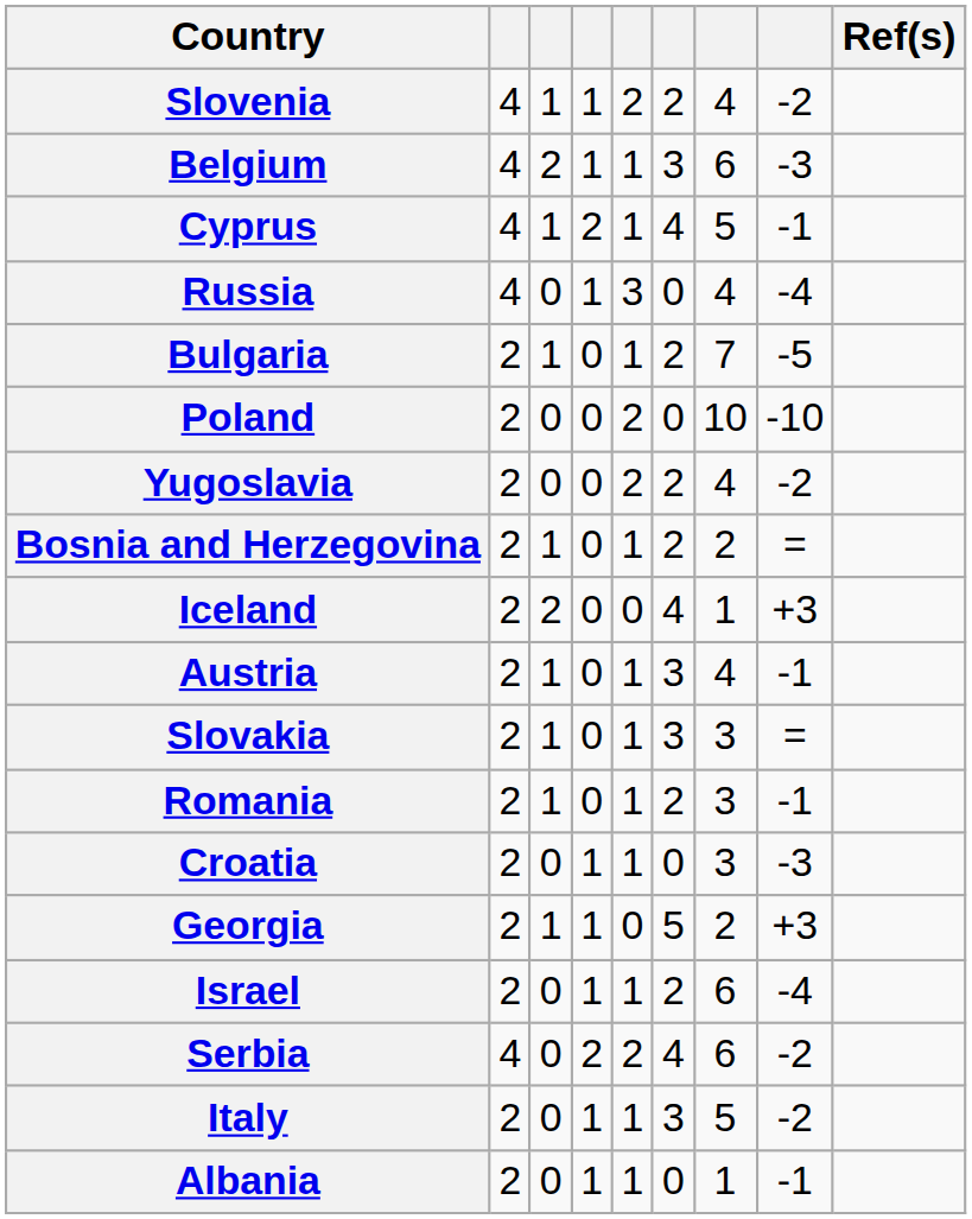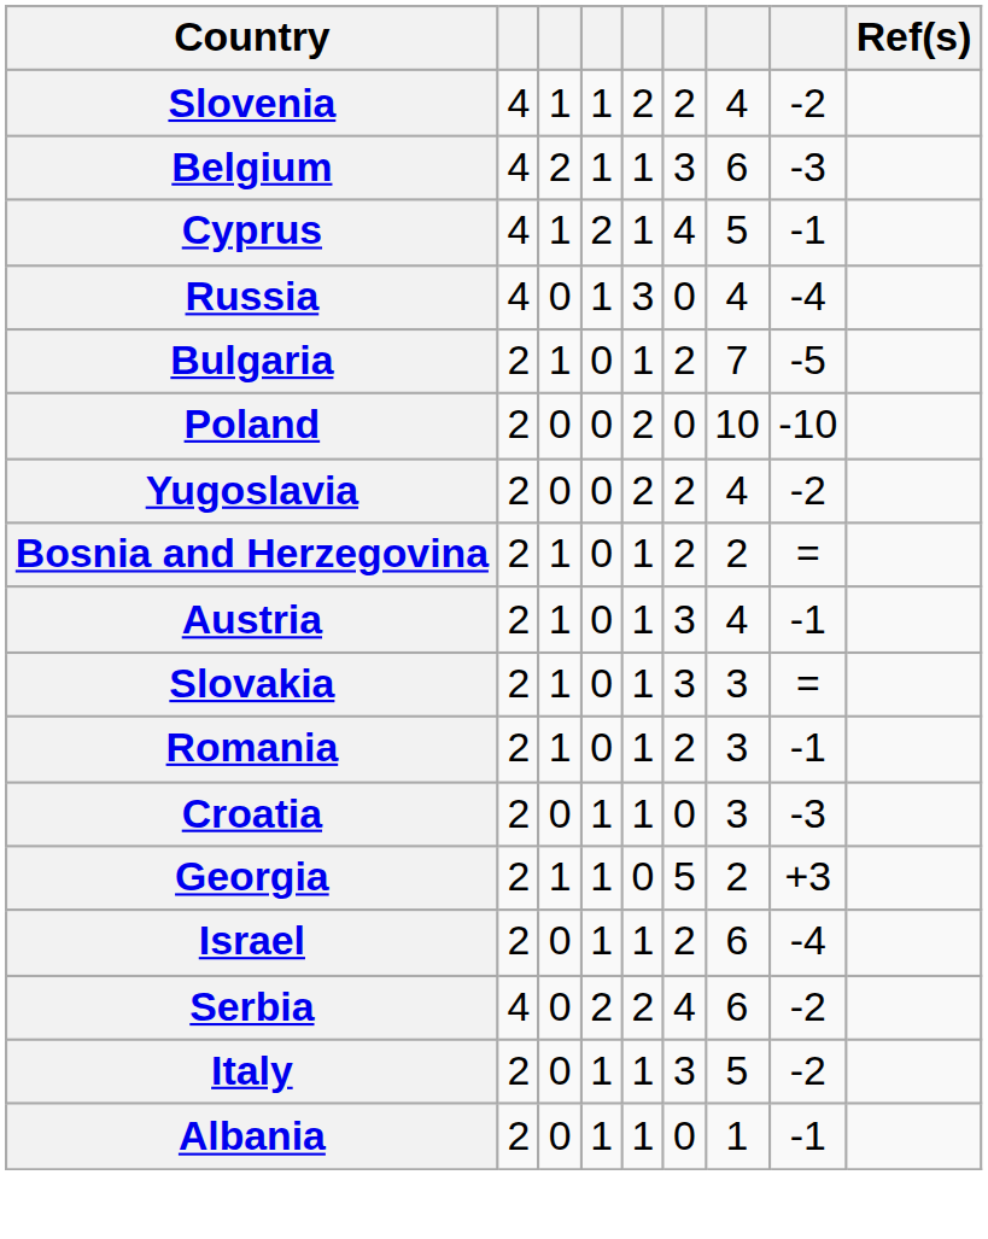 <table class="wikitable plainrowheaders sortable" style="text-align:center">
 <tr>
 <th>Country</th>
 <th></th>
 <th></th>
 <th></th>
 <th></th>
 <th></th>
 <th></th>
 <th></th>
 <th class=unsortable>Ref(s)</th>
 </tr>
 <tr>
 <th scope=row> <a href='#'>Slovenia</a></th>
 <td>4</td>
 <td>1</td>
 <td>1</td>
 <td>2</td>
 <td>2</td>
 <td>4</td>
 <td>-2</td>
 <td></td>
 </tr>
 <tr>
 <th scope=row> <a href='#'>Belgium</a></th>
 <td>4</td>
 <td>2</td>
 <td>1</td>
 <td>1</td>
 <td>3</td>
 <td>6</td>
 <td>-3</td>
 <td></td>
 </tr>
 <tr>
 <th scope=row> <a href='#'>Cyprus</a></th>
 <td>4</td>
 <td>1</td>
 <td>2</td>
 <td>1</td>
 <td>4</td>
 <td>5</td>
 <td>-1</td>
 <td></td>
 </tr>
 <tr>
 <th scope=row> <a href='#'>Russia</a></th>
 <td>4</td>
 <td>0</td>
 <td>1</td>
 <td>3</td>
 <td>0</td>
 <td>4</td>
 <td>-4</td>
 <td></td>
 </tr>
 <tr>
 <th scope=row> <a href='#'>Bulgaria</a></th>
 <td>2</td>
 <td>1</td>
 <td>0</td>
 <td>1</td>
 <td>2</td>
 <td>7</td>
 <td>-5</td>
 <td></td>
 </tr>
 <tr>
 <th scope=row> <a href='#'>Poland</a></th>
 <td>2</td>
 <td>0</td>
 <td>0</td>
 <td>2</td>
 <td>0</td>
 <td>10</td>
 <td>-10</td>
 <td></td>
 </tr>
 <tr>
 <th scope=row> <a href='#'>Yugoslavia</a></th>
 <td>2</td>
 <td>0</td>
 <td>0</td>
 <td>2</td>
 <td>2</td>
 <td>4</td>
 <td>-2</td>
 <td></td>
 </tr>
 <tr>
 <th scope=row> <a href='#'>Bosnia and Herzegovina</a></th>
 <td>2</td>
 <td>1</td>
 <td>0</td>
 <td>1</td>
 <td>2</td>
 <td>2</td>
 <td>=</td>
-<td></td>
-</tr>
-<tr>
-<th scope=row> <a href='#'>Iceland</a></th>
-<td>2</td>
-<td>2</td>
-<td>0</td>
-<td>0</td>
-<td>4</td>
-<td>1</td>
-<td>+3</td>
 <td></td>
 </tr>
 <tr>
 <th scope=row> <a href='#'>Austria</a></th>
 <td>2</td>
 <td>1</td>
 <td>0</td>
 <td>1</td>
 <td>3</td>
 <td>4</td>
 <td>-1</td>
 <td></td>
 </tr>
 <tr>
 <th scope=row> <a href='#'>Slovakia</a></th>
 <td>2</td>
 <td>1</td>
 <td>0</td>
 <td>1</td>
 <td>3</td>
 <td>3</td>
 <td>=</td>
 <td></td>
 </tr>
 <tr>
 <th scope=row> <a href='#'>Romania</a></th>
 <td>2</td>
 <td>1</td>
 <td>0</td>
 <td>1</td>
 <td>2</td>
 <td>3</td>
 <td>-1</td>
 <td></td>
 </tr>
 <tr>
 <th scope=row> <a href='#'>Croatia</a></th>
 <td>2</td>
 <td>0</td>
 <td>1</td>
 <td>1</td>
 <td>0</td>
 <td>3</td>
 <td>-3</td>
 <td></td>
 </tr>
 <tr>
 <th scope=row> <a href='#'>Georgia</a></th>
 <td>2</td>
 <td>1</td>
 <td>1</td>
 <td>0</td>
 <td>5</td>
 <td>2</td>
 <td>+3</td>
 <td></td>
 </tr>
 <tr>
 <th scope=row> <a href='#'>Israel</a></th>
 <td>2</td>
 <td>0</td>
 <td>1</td>
 <td>1</td>
 <td>2</td>
 <td>6</td>
 <td>-4</td>
 <td></td>
 </tr>
 <tr>
 <th scope=row> <a href='#'>Serbia</a></th>
 <td>4</td>
 <td>0</td>
 <td>2</td>
 <td>2</td>
 <td>4</td>
 <td>6</td>
 <td>-2</td>
 <td></td>
 </tr>
 <tr>
 <th scope=row> <a href='#'>Italy</a></th>
 <td>2</td>
 <td>0</td>
 <td>1</td>
 <td>1</td>
 <td>3</td>
 <td>5</td>
 <td>-2</td>
 <td></td>
 </tr>
 <tr>
 <th scope=row> <a href='#'>Albania</a></th>
 <td>2</td>
 <td>0</td>
 <td>1</td>
 <td>1</td>
 <td>0</td>
 <td>1</td>
 <td>-1</td>
 <td></td>
 </tr>
 </table>
